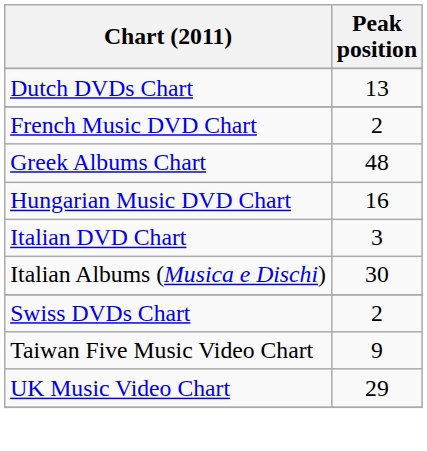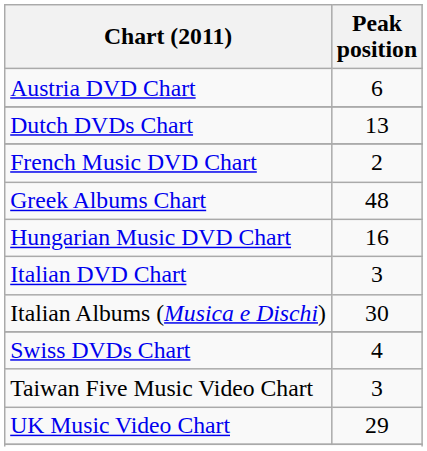 <table class="wikitable sortable">
 <tr>
 <th>Chart (2011)</th>
 <th>Peak<br>position</th>
+</tr>
+<tr>
+<td><a href='#'>Austria DVD Chart</a></td>
+<td style="text-align:center;">6</td>
 </tr>
 <tr>
 </tr>
 <tr>
 </tr>
 <tr>
 <td><a href='#'>Dutch DVDs Chart</a></td>
 <td style="text-align:center;">13</td>
 </tr>
 <tr>
 </tr>
 <tr>
 <td><a href='#'>French Music DVD Chart</a></td>
 <td style="text-align:center;">2</td>
 </tr>
 <tr>
 <td><a href='#'>Greek Albums Chart</a></td>
 <td style="text-align:center;">48</td>
 </tr>
 <tr>
 <td><a href='#'>Hungarian Music DVD Chart</a></td>
 <td style="text-align:center;">16</td>
 </tr>
 <tr>
 <td align="left"><a href='#'>Italian DVD Chart</a></td>
 <td style="text-align:center;">3</td>
 </tr>
 <tr>
 <td>Italian Albums (<em><a href='#'>Musica e Dischi</a></em>)</td>
 <td style="text-align:center;">30</td>
 </tr>
 <tr>
 </tr>
 <tr>
 </tr>
 <tr>
 </tr>
 <tr>
 </tr>
 <tr>
 <td><a href='#'>Swiss DVDs Chart</a></td>
-<td style="text-align:center;">2</td>
+<td style="text-align:center;">4</td>
 </tr>
 <tr>
 <td>Taiwan Five Music Video Chart</td>
-<td style="text-align:center;">9</td>
+<td style="text-align:center;">3</td>
 </tr>
 <tr>
 <td><a href='#'>UK Music Video Chart</a></td>
 <td style="text-align:center;">29</td>
 </tr>
 <tr>
 </tr>
 <tr>
 </tr>
 <tr>
 </tr>
 </table>
